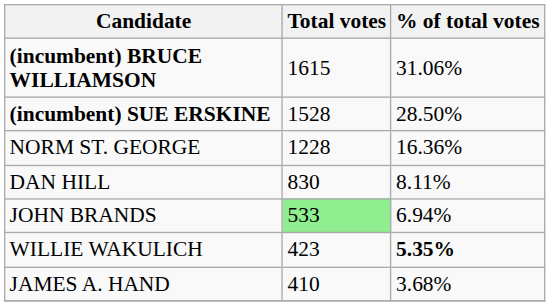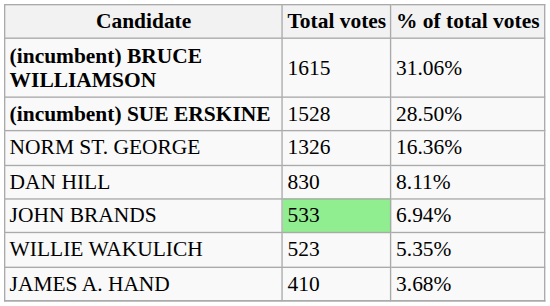 <table class="wikitable">
 <tr>
 <th bgcolor="#DDDDFF" width="200px">Candidate</th>
 <th bgcolor="#DDDDFF">Total votes</th>
 <th bgcolor="#DDDDFF">% of total votes</th>
 </tr>
 <tr>
 <td><strong>(incumbent) BRUCE WILLIAMSON</strong></td>
 <td>1615</td>
 <td>31.06%</td>
 </tr>
 <tr>
 <td><strong>(incumbent) SUE ERSKINE</strong></td>
 <td>1528</td>
 <td>28.50%</td>
 </tr>
 <tr>
 <td>NORM ST. GEORGE</td>
-<td>1228</td>
+<td>1326</td>
 <td>16.36%</td>
 </tr>
 <tr>
 <td>DAN HILL</td>
 <td>830</td>
 <td>8.11%</td>
 </tr>
 <tr>
 <td>JOHN BRANDS</td>
 <td style="background: lightgreen;">533</td>
 <td>6.94%</td>
 </tr>
 <tr>
 <td>WILLIE WAKULICH</td>
-<td>423</td>
-<td><strong>5.35%</strong></td>
+<td>523</td>
+<td>5.35%</td>
 </tr>
 <tr>
 <td>JAMES A. HAND</td>
 <td>410</td>
 <td>3.68%</td>
 </tr>
 <tr>
 </tr>
 </table>
